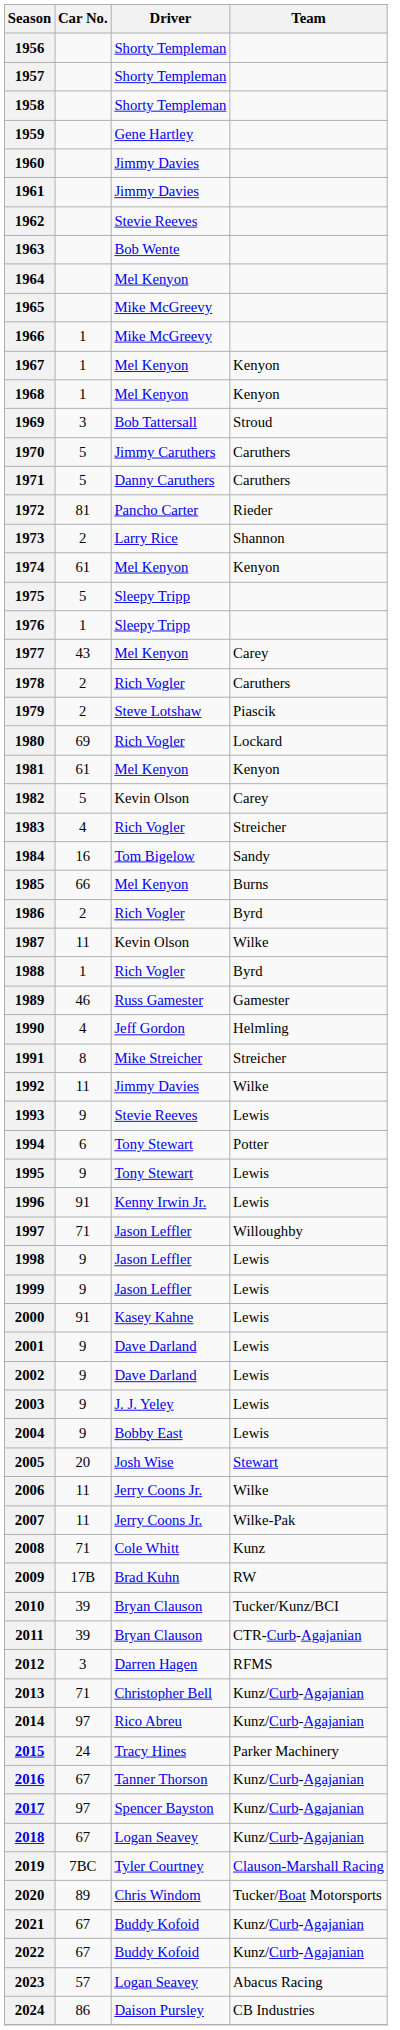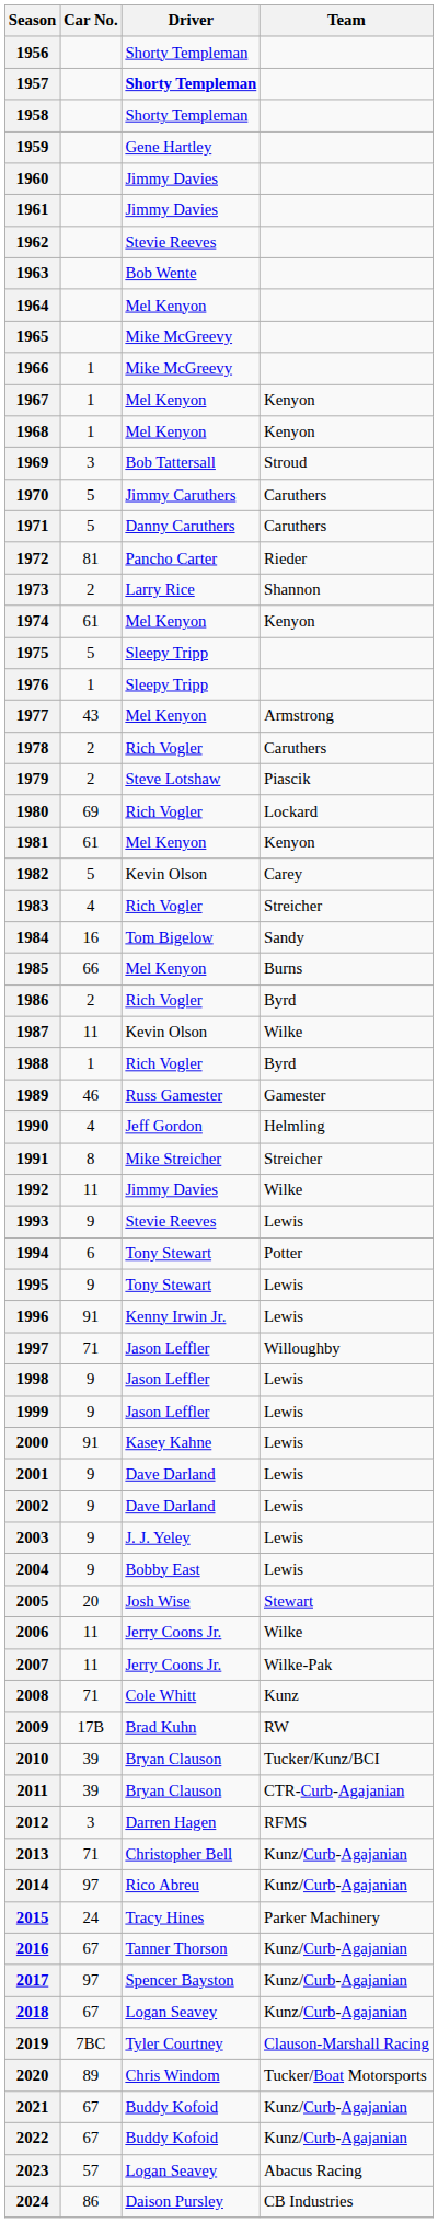 <table class="wikitable sortable" style="font-size:1.00em; line-height:1.5em;">
 <tr>
 <th>Season</th>
 <th>Car No.</th>
 <th>Driver</th>
 <th>Team</th>
 </tr>
 <tr>
 <th>1956</th>
 <td align="center"></td>
 <td> <a href='#'>Shorty Templeman</a></td>
 <td></td>
 </tr>
 <tr>
 <th>1957</th>
 <td align="center"></td>
-<td> <a href='#'>Shorty Templeman</a></td>
+<td><strong> <a href='#'>Shorty Templeman</a></strong></td>
 <td></td>
 </tr>
 <tr>
 <th>1958</th>
 <td align="center"></td>
 <td> <a href='#'>Shorty Templeman</a></td>
 <td></td>
 </tr>
 <tr>
 <th>1959</th>
 <td align="center"></td>
 <td> <a href='#'>Gene Hartley</a></td>
 <td></td>
 </tr>
 <tr>
 <th>1960</th>
 <td align="center"></td>
 <td> <a href='#'>Jimmy Davies</a></td>
 <td></td>
 </tr>
 <tr>
 <th>1961</th>
 <td align="center"></td>
 <td> <a href='#'>Jimmy Davies</a></td>
 <td></td>
 </tr>
 <tr>
 <th>1962</th>
 <td align="center"></td>
 <td> <a href='#'>Stevie Reeves</a></td>
 <td></td>
 </tr>
 <tr>
 <th>1963</th>
 <td align="center"></td>
 <td> <a href='#'>Bob Wente</a></td>
 <td></td>
 </tr>
 <tr>
 <th>1964</th>
 <td align="center"></td>
 <td> <a href='#'>Mel Kenyon</a></td>
 <td></td>
 </tr>
 <tr>
 <th>1965</th>
 <td align="center"></td>
 <td> <a href='#'>Mike McGreevy</a></td>
 <td></td>
 </tr>
 <tr>
 <th>1966</th>
 <td align="center">1</td>
 <td> <a href='#'>Mike McGreevy</a></td>
 <td></td>
 </tr>
 <tr>
 <th>1967</th>
 <td align="center">1</td>
 <td> <a href='#'>Mel Kenyon</a></td>
 <td>Kenyon</td>
 </tr>
 <tr>
 <th>1968</th>
 <td align="center">1</td>
 <td> <a href='#'>Mel Kenyon</a></td>
 <td>Kenyon</td>
 </tr>
 <tr>
 <th>1969</th>
 <td align="center">3</td>
 <td> <a href='#'>Bob Tattersall</a></td>
 <td>Stroud</td>
 </tr>
 <tr>
 <th>1970</th>
 <td align="center">5</td>
 <td> <a href='#'>Jimmy Caruthers</a></td>
 <td>Caruthers</td>
 </tr>
 <tr>
 <th>1971</th>
 <td align="center">5</td>
 <td> <a href='#'>Danny Caruthers</a></td>
 <td>Caruthers</td>
 </tr>
 <tr>
 <th>1972</th>
 <td align="center">81</td>
 <td> <a href='#'>Pancho Carter</a></td>
 <td>Rieder</td>
 </tr>
 <tr>
 <th>1973</th>
 <td align="center">2</td>
 <td> <a href='#'>Larry Rice</a></td>
 <td>Shannon</td>
 </tr>
 <tr>
 <th>1974</th>
 <td align="center">61</td>
 <td> <a href='#'>Mel Kenyon</a></td>
 <td>Kenyon</td>
 </tr>
 <tr>
 <th>1975</th>
 <td align="center">5</td>
 <td> <a href='#'>Sleepy Tripp</a></td>
 <td></td>
 </tr>
 <tr>
 <th>1976</th>
 <td align="center">1</td>
 <td> <a href='#'>Sleepy Tripp</a></td>
 <td></td>
 </tr>
 <tr>
 <th>1977</th>
 <td align="center">43</td>
 <td> <a href='#'>Mel Kenyon</a></td>
-<td>Carey</td>
+<td>Armstrong</td>
 </tr>
 <tr>
 <th>1978</th>
 <td align="center">2</td>
 <td> <a href='#'>Rich Vogler</a></td>
 <td>Caruthers</td>
 </tr>
 <tr>
 <th>1979</th>
 <td align="center">2</td>
 <td> <a href='#'>Steve Lotshaw</a></td>
 <td>Piascik</td>
 </tr>
 <tr>
 <th>1980</th>
 <td align="center">69</td>
 <td> <a href='#'>Rich Vogler</a></td>
 <td>Lockard</td>
 </tr>
 <tr>
 <th>1981</th>
 <td align="center">61</td>
 <td> <a href='#'>Mel Kenyon</a></td>
 <td>Kenyon</td>
 </tr>
 <tr>
 <th>1982</th>
 <td align="center">5</td>
 <td> Kevin Olson</td>
 <td>Carey</td>
 </tr>
 <tr>
 <th>1983</th>
 <td align="center">4</td>
 <td> <a href='#'>Rich Vogler</a></td>
 <td>Streicher</td>
 </tr>
 <tr>
 <th>1984</th>
 <td align="center">16</td>
 <td> <a href='#'>Tom Bigelow</a></td>
 <td>Sandy</td>
 </tr>
 <tr>
 <th>1985</th>
 <td align="center">66</td>
 <td> <a href='#'>Mel Kenyon</a></td>
 <td>Burns</td>
 </tr>
 <tr>
 <th>1986</th>
 <td align="center">2</td>
 <td> <a href='#'>Rich Vogler</a></td>
 <td>Byrd</td>
 </tr>
 <tr>
 <th>1987</th>
 <td align="center">11</td>
 <td> Kevin Olson</td>
 <td>Wilke</td>
 </tr>
 <tr>
 <th>1988</th>
 <td align="center">1</td>
 <td> <a href='#'>Rich Vogler</a></td>
 <td>Byrd</td>
 </tr>
 <tr>
 <th>1989</th>
 <td align="center">46</td>
 <td> <a href='#'>Russ Gamester</a></td>
 <td>Gamester</td>
 </tr>
 <tr>
 <th>1990</th>
 <td align="center">4</td>
 <td> <a href='#'>Jeff Gordon</a></td>
 <td>Helmling</td>
 </tr>
 <tr>
 <th>1991</th>
 <td align="center">8</td>
 <td> <a href='#'>Mike Streicher</a></td>
 <td>Streicher</td>
 </tr>
 <tr>
 <th>1992</th>
 <td align="center">11</td>
 <td> <a href='#'>Jimmy Davies</a></td>
 <td>Wilke</td>
 </tr>
 <tr>
 <th>1993</th>
 <td align="center">9</td>
 <td> <a href='#'>Stevie Reeves</a></td>
 <td>Lewis</td>
 </tr>
 <tr>
 <th>1994</th>
 <td align="center">6</td>
 <td> <a href='#'>Tony Stewart</a></td>
 <td>Potter</td>
 </tr>
 <tr>
 <th>1995</th>
 <td align="center">9</td>
 <td> <a href='#'>Tony Stewart</a></td>
 <td>Lewis</td>
 </tr>
 <tr>
 <th>1996</th>
 <td align="center">91</td>
 <td> <a href='#'>Kenny Irwin Jr.</a></td>
 <td>Lewis</td>
 </tr>
 <tr>
 <th>1997</th>
 <td align="center">71</td>
 <td> <a href='#'>Jason Leffler</a></td>
 <td>Willoughby</td>
 </tr>
 <tr>
 <th>1998</th>
 <td align="center">9</td>
 <td> <a href='#'>Jason Leffler</a></td>
 <td>Lewis</td>
 </tr>
 <tr>
 <th>1999</th>
 <td align="center">9</td>
 <td> <a href='#'>Jason Leffler</a></td>
 <td>Lewis</td>
 </tr>
 <tr>
 <th>2000</th>
 <td align="center">91</td>
 <td> <a href='#'>Kasey Kahne</a></td>
 <td>Lewis</td>
 </tr>
 <tr>
 <th>2001</th>
 <td align="center">9</td>
 <td> <a href='#'>Dave Darland</a></td>
 <td>Lewis</td>
 </tr>
 <tr>
 <th>2002</th>
 <td align="center">9</td>
 <td> <a href='#'>Dave Darland</a></td>
 <td>Lewis</td>
 </tr>
 <tr>
 <th>2003</th>
 <td align="center">9</td>
 <td> <a href='#'>J. J. Yeley</a></td>
 <td>Lewis</td>
 </tr>
 <tr>
 <th>2004</th>
 <td align="center">9</td>
 <td> <a href='#'>Bobby East</a></td>
 <td>Lewis</td>
 </tr>
 <tr>
 <th>2005</th>
 <td align="center">20</td>
 <td> <a href='#'>Josh Wise</a></td>
 <td><a href='#'>Stewart</a></td>
 </tr>
 <tr>
 <th>2006</th>
 <td align="center">11</td>
 <td> <a href='#'>Jerry Coons Jr.</a></td>
 <td>Wilke</td>
 </tr>
 <tr>
 <th>2007</th>
 <td align="center">11</td>
 <td> <a href='#'>Jerry Coons Jr.</a></td>
 <td>Wilke-Pak</td>
 </tr>
 <tr>
 <th>2008</th>
 <td align="center">71</td>
 <td> <a href='#'>Cole Whitt</a></td>
 <td>Kunz</td>
 </tr>
 <tr>
 <th>2009</th>
 <td align="center">17B</td>
 <td> <a href='#'>Brad Kuhn</a></td>
 <td>RW</td>
 </tr>
 <tr>
 <th>2010</th>
 <td align="center">39</td>
 <td> <a href='#'>Bryan Clauson</a></td>
 <td>Tucker/Kunz/BCI</td>
 </tr>
 <tr>
 <th>2011</th>
 <td align="center">39</td>
 <td> <a href='#'>Bryan Clauson</a></td>
 <td>CTR-<a href='#'>Curb</a>-<a href='#'>Agajanian</a></td>
 </tr>
 <tr>
 <th>2012</th>
 <td align="center">3</td>
 <td> <a href='#'>Darren Hagen</a></td>
 <td>RFMS</td>
 </tr>
 <tr>
 <th>2013</th>
 <td align="center">71</td>
 <td> <a href='#'>Christopher Bell</a></td>
 <td>Kunz/<a href='#'>Curb</a>-<a href='#'>Agajanian</a></td>
 </tr>
 <tr>
 <th>2014</th>
 <td align="center">97</td>
 <td> <a href='#'>Rico Abreu</a></td>
 <td>Kunz/<a href='#'>Curb</a>-<a href='#'>Agajanian</a></td>
 </tr>
 <tr>
 <th><a href='#'>2015</a></th>
 <td align="center">24</td>
 <td> <a href='#'>Tracy Hines</a></td>
 <td>Parker Machinery</td>
 </tr>
 <tr>
 <th><a href='#'>2016</a></th>
 <td align="center">67</td>
 <td> <a href='#'>Tanner Thorson</a></td>
 <td>Kunz/<a href='#'>Curb</a>-<a href='#'>Agajanian</a></td>
 </tr>
 <tr>
 <th><a href='#'>2017</a></th>
 <td align="center">97</td>
 <td> <a href='#'>Spencer Bayston</a></td>
 <td>Kunz/<a href='#'>Curb</a>-<a href='#'>Agajanian</a></td>
 </tr>
 <tr>
 <th><a href='#'>2018</a></th>
 <td align="center">67</td>
 <td> <a href='#'>Logan Seavey</a></td>
 <td>Kunz/<a href='#'>Curb</a>-<a href='#'>Agajanian</a></td>
 </tr>
 <tr>
 <th>2019</th>
 <td align="center">7BC</td>
 <td> <a href='#'>Tyler Courtney</a></td>
 <td><a href='#'>Clauson-Marshall Racing</a></td>
 </tr>
 <tr>
 <th>2020</th>
 <td align="center">89</td>
 <td> <a href='#'>Chris Windom</a></td>
 <td>Tucker/<a href='#'>Boat</a> Motorsports</td>
 </tr>
 <tr>
 <th>2021</th>
 <td align="center">67</td>
 <td> <a href='#'>Buddy Kofoid</a></td>
 <td>Kunz/<a href='#'>Curb</a>-<a href='#'>Agajanian</a></td>
 </tr>
 <tr>
 <th>2022</th>
 <td align="center">67</td>
 <td> <a href='#'>Buddy Kofoid</a></td>
 <td>Kunz/<a href='#'>Curb</a>-<a href='#'>Agajanian</a></td>
 </tr>
 <tr>
 <th>2023</th>
 <td align="center">57</td>
 <td> <a href='#'>Logan Seavey</a></td>
 <td>Abacus Racing</td>
 </tr>
 <tr>
 <th>2024</th>
 <td align="center">86</td>
 <td> <a href='#'>Daison Pursley</a></td>
 <td>CB Industries</td>
 </tr>
 <tr>
 </tr>
 </table>
